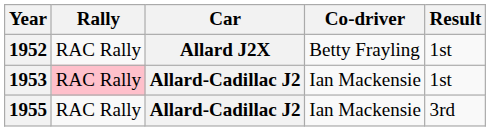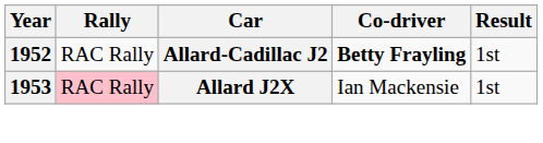 <table class="wikitable">
 <tr>
 <th>Year</th>
 <th>Rally</th>
 <th>Car</th>
 <th>Co-driver</th>
 <th>Result</th>
 </tr>
 <tr>
 <th>1952</th>
 <td>RAC Rally</td>
-<th>Allard J2X</th>
-<td>Betty Frayling</td>
+<th>Allard-Cadillac J2</th>
+<td><strong>Betty Frayling</strong></td>
 <td>1st</td>
 </tr>
 <tr>
 <th>1953</th>
 <td style="background: pink;">RAC Rally</td>
-<th>Allard-Cadillac J2</th>
+<th>Allard J2X</th>
 <td>Ian Mackensie</td>
 <td>1st</td>
 </tr>
-<tr>
-<th>1955</th>
-<td>RAC Rally</td>
-<th>Allard-Cadillac J2</th>
-<td>Ian Mackensie</td>
-<td>3rd</td>
-</tr>
 </table>
